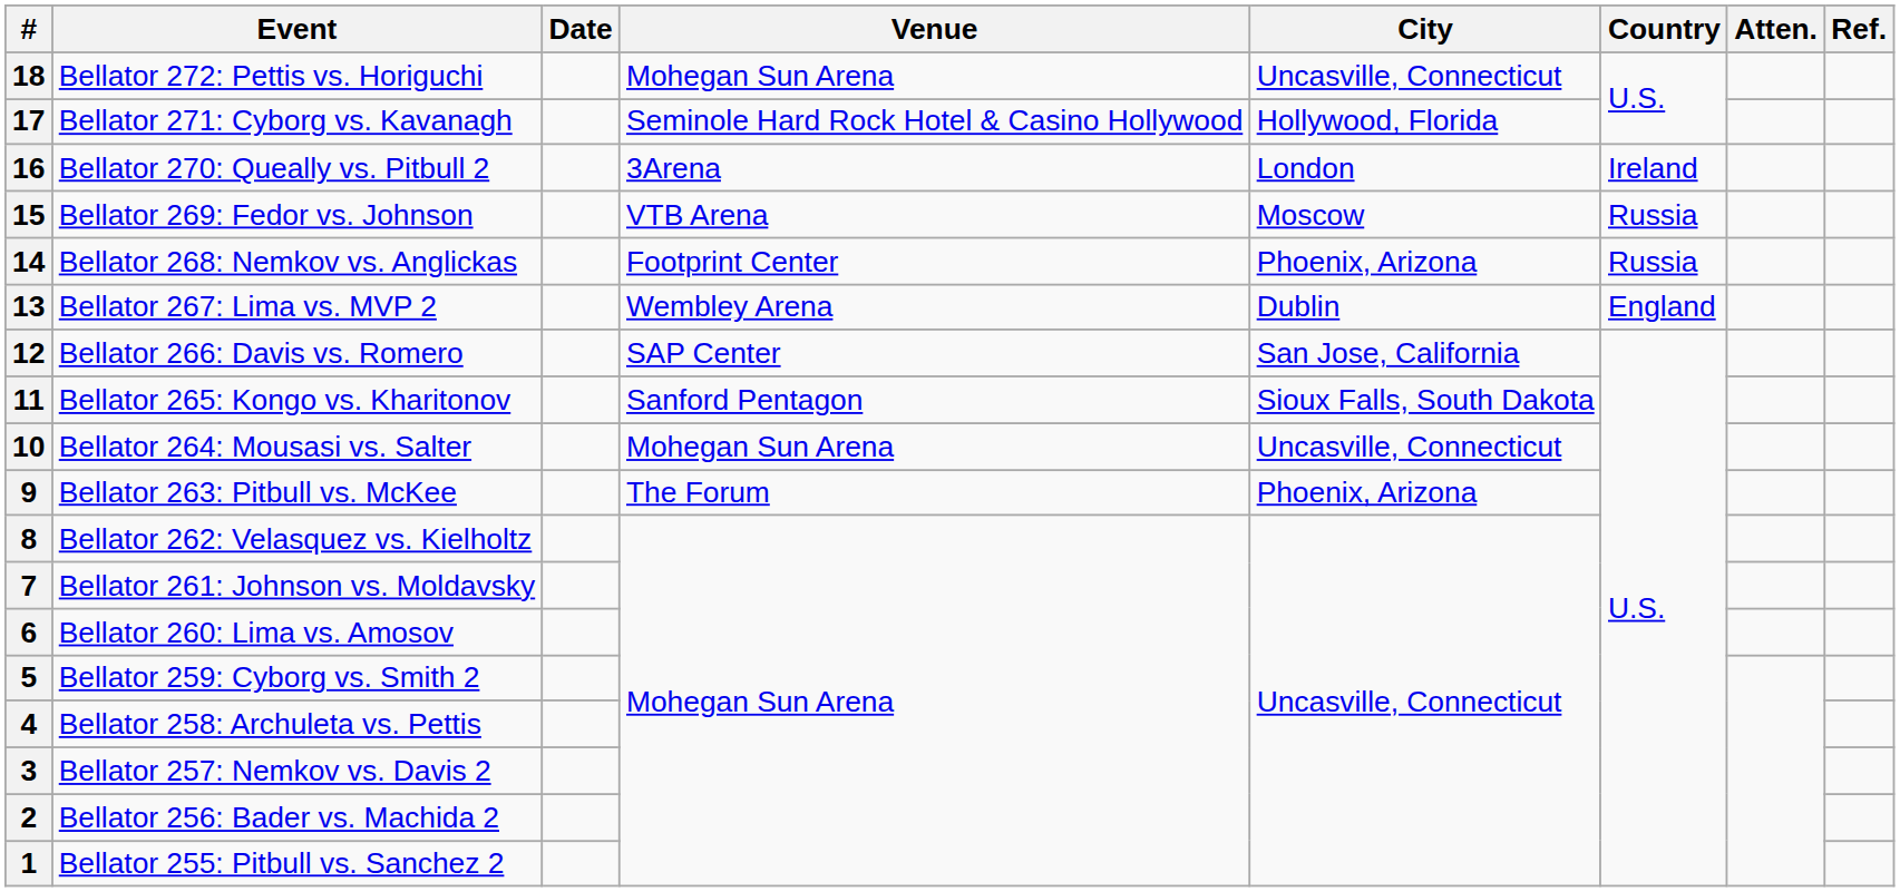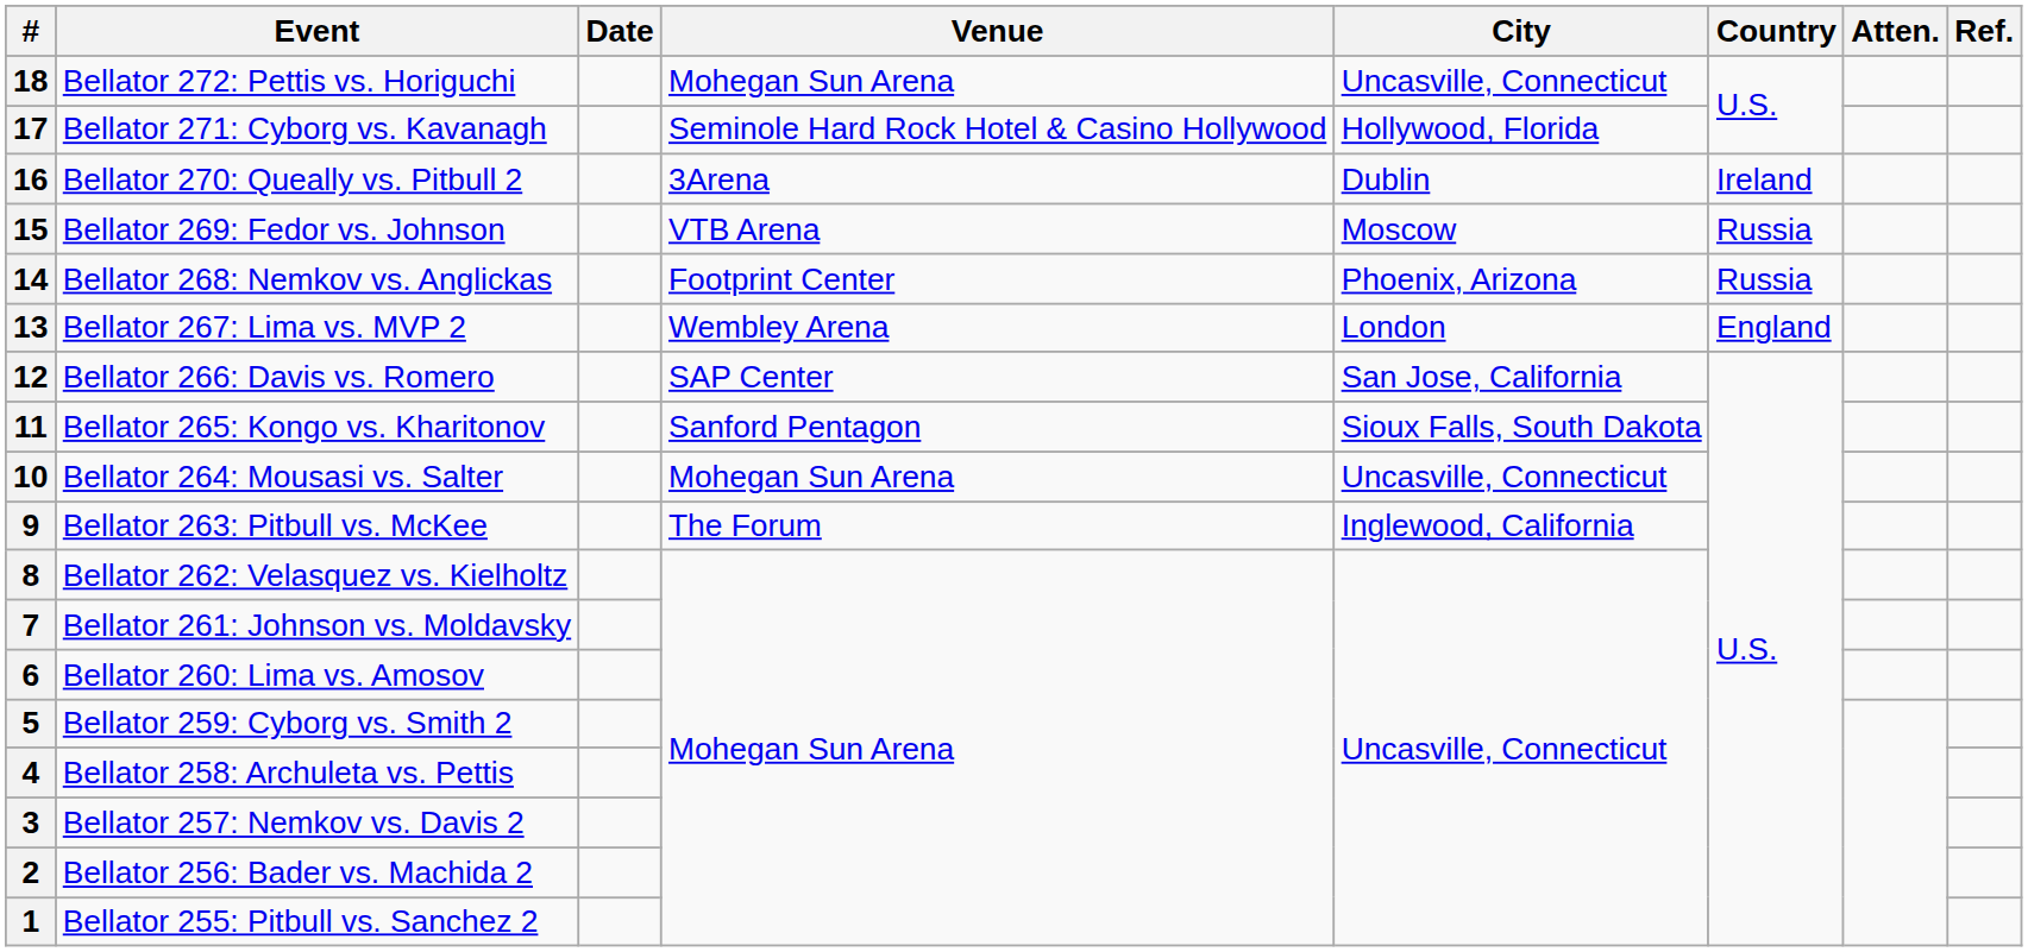 <table class="sortable wikitable succession-box" style="font-size:90%;">
 <tr>
 <th scope="col">#</th>
 <th scope="col">Event</th>
 <th scope="col">Date</th>
 <th scope="col">Venue</th>
 <th scope="col">City</th>
 <th scope="col">Country</th>
 <th scope="col">Atten.</th>
 <th scope="col">Ref.</th>
 </tr>
 <tr>
 <th>18</th>
 <td><a href='#'>Bellator 272: Pettis vs. Horiguchi</a></td>
 <td></td>
 <td><a href='#'>Mohegan Sun Arena</a></td>
 <td><a href='#'>Uncasville, Connecticut</a></td>
 <td rowspan=2><a href='#'>U.S.</a></td>
 <td></td>
 <td></td>
 </tr>
 <tr>
 <th>17</th>
 <td><a href='#'>Bellator 271: Cyborg vs. Kavanagh</a></td>
 <td></td>
 <td><a href='#'>Seminole Hard Rock Hotel & Casino Hollywood</a></td>
 <td><a href='#'>Hollywood, Florida</a></td>
 <td></td>
 <td></td>
 </tr>
 <tr>
 <th>16</th>
 <td><a href='#'>Bellator 270: Queally vs. Pitbull 2</a></td>
 <td></td>
 <td><a href='#'>3Arena</a></td>
-<td><a href='#'>London</a></td>
+<td><a href='#'>Dublin</a></td>
 <td><a href='#'>Ireland</a></td>
 <td></td>
 <td></td>
 </tr>
 <tr>
 <th>15</th>
 <td><a href='#'>Bellator 269: Fedor vs. Johnson</a></td>
 <td></td>
 <td><a href='#'>VTB Arena</a></td>
 <td><a href='#'>Moscow</a></td>
 <td><a href='#'>Russia</a></td>
 <td></td>
 <td></td>
 </tr>
 <tr>
 <th>14</th>
 <td><a href='#'>Bellator 268: Nemkov vs. Anglickas</a></td>
 <td></td>
 <td><a href='#'>Footprint Center</a></td>
 <td><a href='#'>Phoenix, Arizona</a></td>
 <td><a href='#'>Russia</a></td>
 <td></td>
 <td></td>
 </tr>
 <tr>
 <th>13</th>
 <td><a href='#'>Bellator 267: Lima vs. MVP 2</a></td>
 <td></td>
 <td><a href='#'>Wembley Arena</a></td>
-<td><a href='#'>Dublin</a></td>
+<td><a href='#'>London</a></td>
 <td><a href='#'>England</a></td>
 <td></td>
 <td></td>
 </tr>
 <tr>
 <th>12</th>
 <td><a href='#'>Bellator 266: Davis vs. Romero</a></td>
 <td></td>
 <td><a href='#'>SAP Center</a></td>
 <td><a href='#'>San Jose, California</a></td>
 <td rowspan=12><a href='#'>U.S.</a></td>
 <td></td>
 <td></td>
 </tr>
 <tr>
 <th>11</th>
 <td><a href='#'>Bellator 265: Kongo vs. Kharitonov</a></td>
 <td></td>
 <td><a href='#'>Sanford Pentagon</a></td>
 <td><a href='#'>Sioux Falls, South Dakota</a></td>
 <td></td>
 <td></td>
 </tr>
 <tr>
 <th>10</th>
 <td><a href='#'>Bellator 264: Mousasi vs. Salter</a></td>
 <td></td>
 <td><a href='#'>Mohegan Sun Arena</a></td>
 <td><a href='#'>Uncasville, Connecticut</a></td>
 <td></td>
 <td></td>
 </tr>
 <tr>
 <th>9</th>
 <td><a href='#'>Bellator 263: Pitbull vs. McKee</a></td>
 <td></td>
 <td><a href='#'>The Forum</a></td>
-<td><a href='#'>Phoenix, Arizona</a></td>
+<td><a href='#'>Inglewood, California</a></td>
 <td></td>
 <td></td>
 </tr>
 <tr>
 <th>8</th>
 <td><a href='#'>Bellator 262: Velasquez vs. Kielholtz</a></td>
 <td></td>
 <td rowspan=8><a href='#'>Mohegan Sun Arena</a></td>
 <td rowspan=8><a href='#'>Uncasville, Connecticut</a></td>
 <td></td>
 <td></td>
 </tr>
 <tr>
 <th>7</th>
 <td><a href='#'>Bellator 261: Johnson vs. Moldavsky</a></td>
 <td></td>
 <td></td>
 <td></td>
 </tr>
 <tr>
 <th>6</th>
 <td><a href='#'>Bellator 260: Lima vs. Amosov</a></td>
 <td></td>
 <td></td>
 <td></td>
 </tr>
 <tr>
 <th>5</th>
 <td><a href='#'>Bellator 259: Cyborg vs. Smith 2</a></td>
 <td></td>
 <td rowspan=5></td>
 <td></td>
 </tr>
 <tr>
 <th>4</th>
 <td><a href='#'>Bellator 258: Archuleta vs. Pettis</a></td>
 <td></td>
 <td></td>
 </tr>
 <tr>
 <th>3</th>
 <td><a href='#'>Bellator 257: Nemkov vs. Davis 2</a></td>
 <td></td>
 <td></td>
 </tr>
 <tr>
 <th>2</th>
 <td><a href='#'>Bellator 256: Bader vs. Machida 2</a></td>
 <td></td>
 <td></td>
 </tr>
 <tr>
 <th>1</th>
 <td><a href='#'>Bellator 255: Pitbull vs. Sanchez 2</a></td>
 <td></td>
 <td></td>
 </tr>
 </table>
